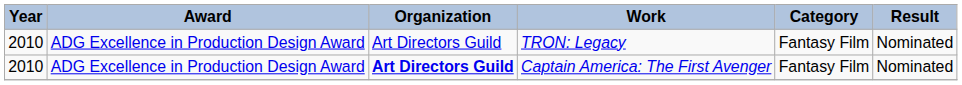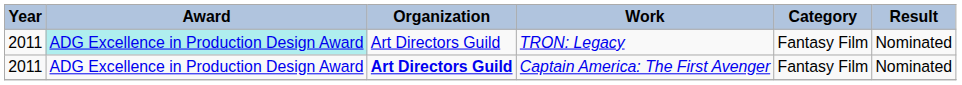 <table class="wikitable">
 <tr align="center">
 <th style="background:#B0C4DE;">Year</th>
 <th style="background:#B0C4DE;">Award</th>
 <th style="background:#B0C4DE;">Organization</th>
 <th style="background:#B0C4DE;">Work</th>
 <th style="background:#B0C4DE;">Category</th>
 <th style="background:#B0C4DE;">Result</th>
 </tr>
 <tr>
-<td>2010</td>
-<td><a href='#'>ADG Excellence in Production Design Award</a></td>
+<td>2011</td>
+<td style="background: paleturquoise;"><a href='#'>ADG Excellence in Production Design Award</a></td>
 <td><a href='#'>Art Directors Guild</a></td>
 <td><em><a href='#'>TRON: Legacy</a></em></td>
 <td>Fantasy Film</td>
 <td>Nominated</td>
 </tr>
 <tr>
-<td>2010</td>
+<td>2011</td>
 <td><a href='#'>ADG Excellence in Production Design Award</a></td>
 <td><strong><a href='#'>Art Directors Guild</a></strong></td>
 <td><em><a href='#'>Captain America: The First Avenger</a></em></td>
 <td>Fantasy Film</td>
 <td>Nominated</td>
 </tr>
 <tr>
 </tr>
 </table>
